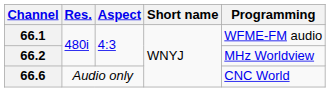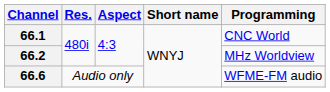 <table class="wikitable">
 <tr>
 <th scope = "col"><a href='#'>Channel</a></th>
 <th scope = "col"><a href='#'>Res.</a></th>
 <th scope = "col"><a href='#'>Aspect</a></th>
 <th scope = "col">Short name</th>
 <th scope = "col">Programming</th>
 </tr>
 <tr>
 <th scope = "row">66.1</th>
 <td rowspan=2><a href='#'>480i</a></td>
 <td rowspan=2><a href='#'>4:3</a></td>
 <td rowspan=3>WNYJ</td>
-<td><a href='#'>WFME-FM</a> audio</td>
+<td><a href='#'>CNC World</a></td>
 </tr>
 <tr>
 <th scope = "row">66.2</th>
 <td><a href='#'>MHz Worldview</a></td>
 </tr>
 <tr>
 <th scope = "row">66.6</th>
 <td colspan=2 align="center"><em>Audio only</em></td>
-<td><a href='#'>CNC World</a></td>
+<td><a href='#'>WFME-FM</a> audio</td>
 </tr>
 </table>
